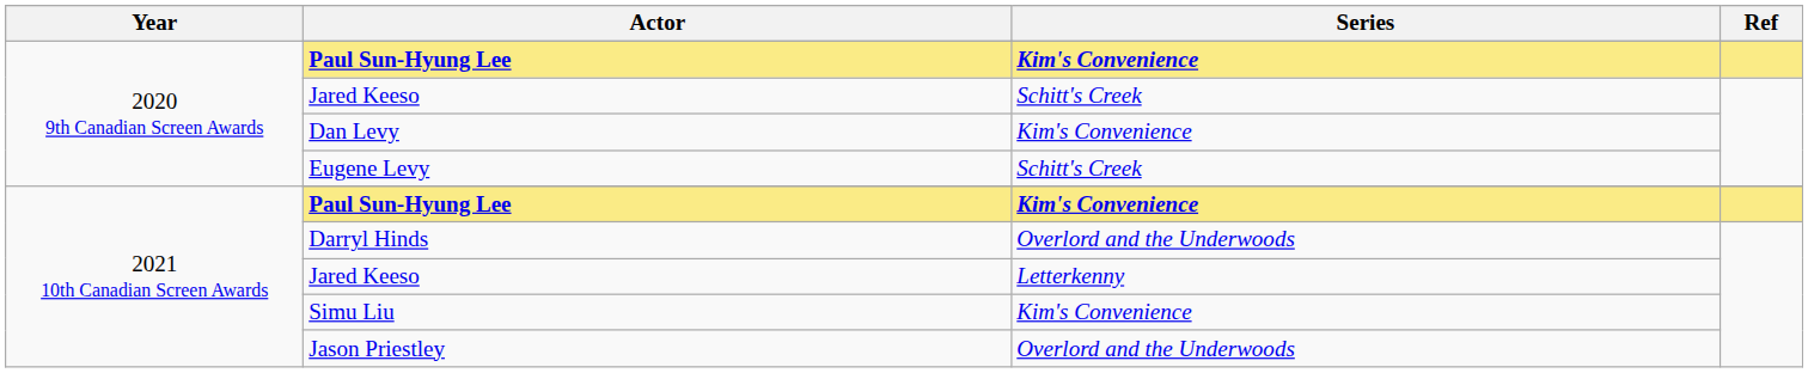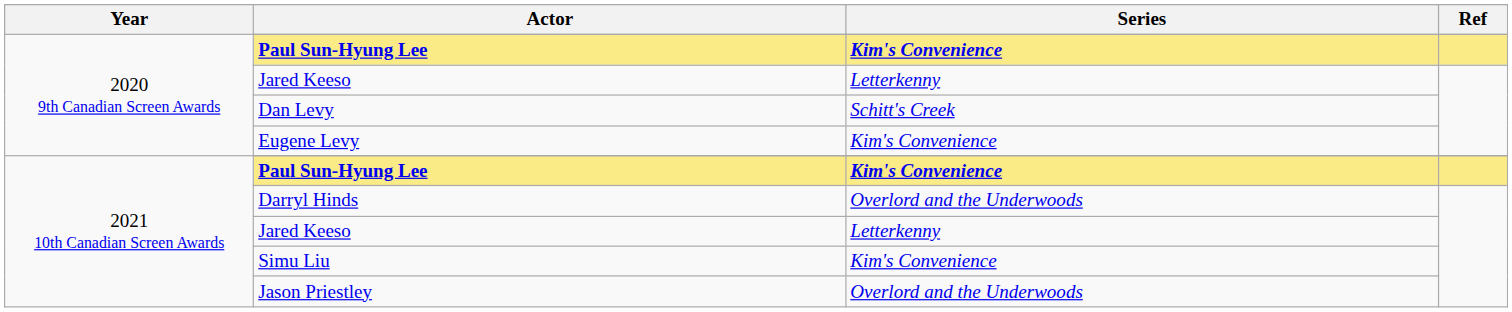 <table class="wikitable" style="width:100%;">
 <tr style="background:#bebebe;">
 <th style="width:8%;">Year</th>
 <th style="width:19%;">Actor</th>
 <th style="width:19%;">Series</th>
 <th style="width:2%;">Ref</th>
 </tr>
 <tr>
 <td rowspan="5" align="center">2020 <br> <small><a href='#'>9th Canadian Screen Awards</a></small></td>
 </tr>
 <tr style="background:#FAEB86;">
 <td><strong><a href='#'>Paul Sun-Hyung Lee</a></strong></td>
 <td><strong><em><a href='#'>Kim's Convenience</a></em></strong></td>
 <td></td>
 </tr>
 <tr>
 <td><a href='#'>Jared Keeso</a></td>
-<td><em><a href='#'>Schitt's Creek</a></em></td>
+<td><em><a href='#'>Letterkenny</a></em></td>
 <td rowspan=3></td>
 </tr>
 <tr>
 <td><a href='#'>Dan Levy</a></td>
-<td><em><a href='#'>Kim's Convenience</a></em></td>
+<td><em><a href='#'>Schitt's Creek</a></em></td>
 </tr>
 <tr>
 <td><a href='#'>Eugene Levy</a></td>
-<td><em><a href='#'>Schitt's Creek</a></em></td>
+<td><em><a href='#'>Kim's Convenience</a></em></td>
 </tr>
 <tr>
 <td rowspan="6" align="center">2021 <br> <small><a href='#'>10th Canadian Screen Awards</a></small></td>
 </tr>
 <tr style="background:#FAEB86;">
 <td><strong><a href='#'>Paul Sun-Hyung Lee</a></strong></td>
 <td><strong><em><a href='#'>Kim's Convenience</a></em></strong></td>
 <td></td>
 </tr>
 <tr>
 <td><a href='#'>Darryl Hinds</a></td>
 <td><em><a href='#'>Overlord and the Underwoods</a></em></td>
 <td rowspan=4></td>
 </tr>
 <tr>
 <td><a href='#'>Jared Keeso</a></td>
 <td><em><a href='#'>Letterkenny</a></em></td>
 </tr>
 <tr>
 <td><a href='#'>Simu Liu</a></td>
 <td><em><a href='#'>Kim's Convenience</a></em></td>
 </tr>
 <tr>
 <td><a href='#'>Jason Priestley</a></td>
 <td><em><a href='#'>Overlord and the Underwoods</a></em></td>
 </tr>
 </table>
